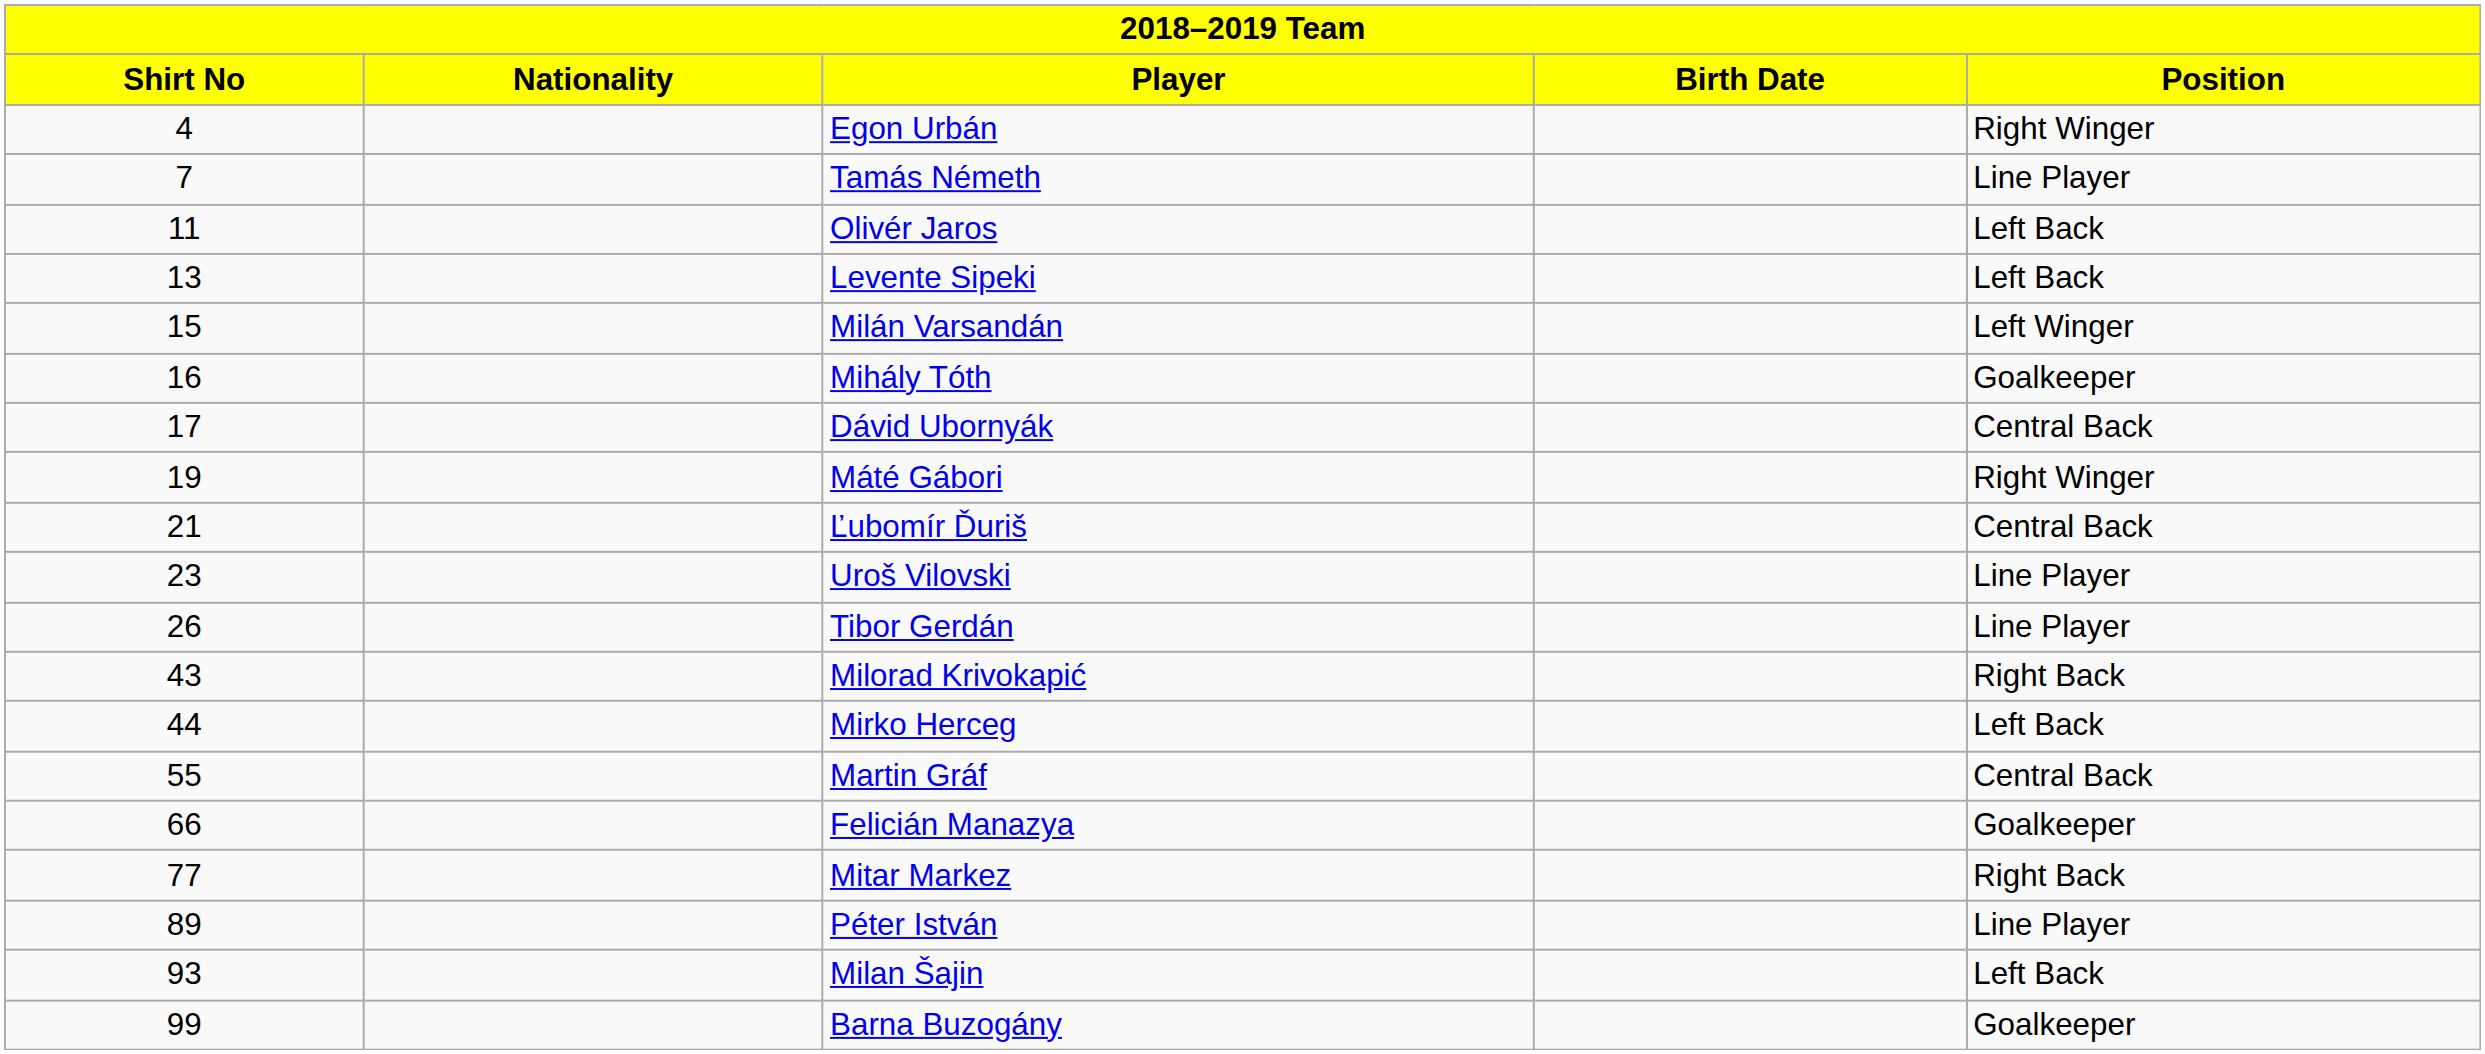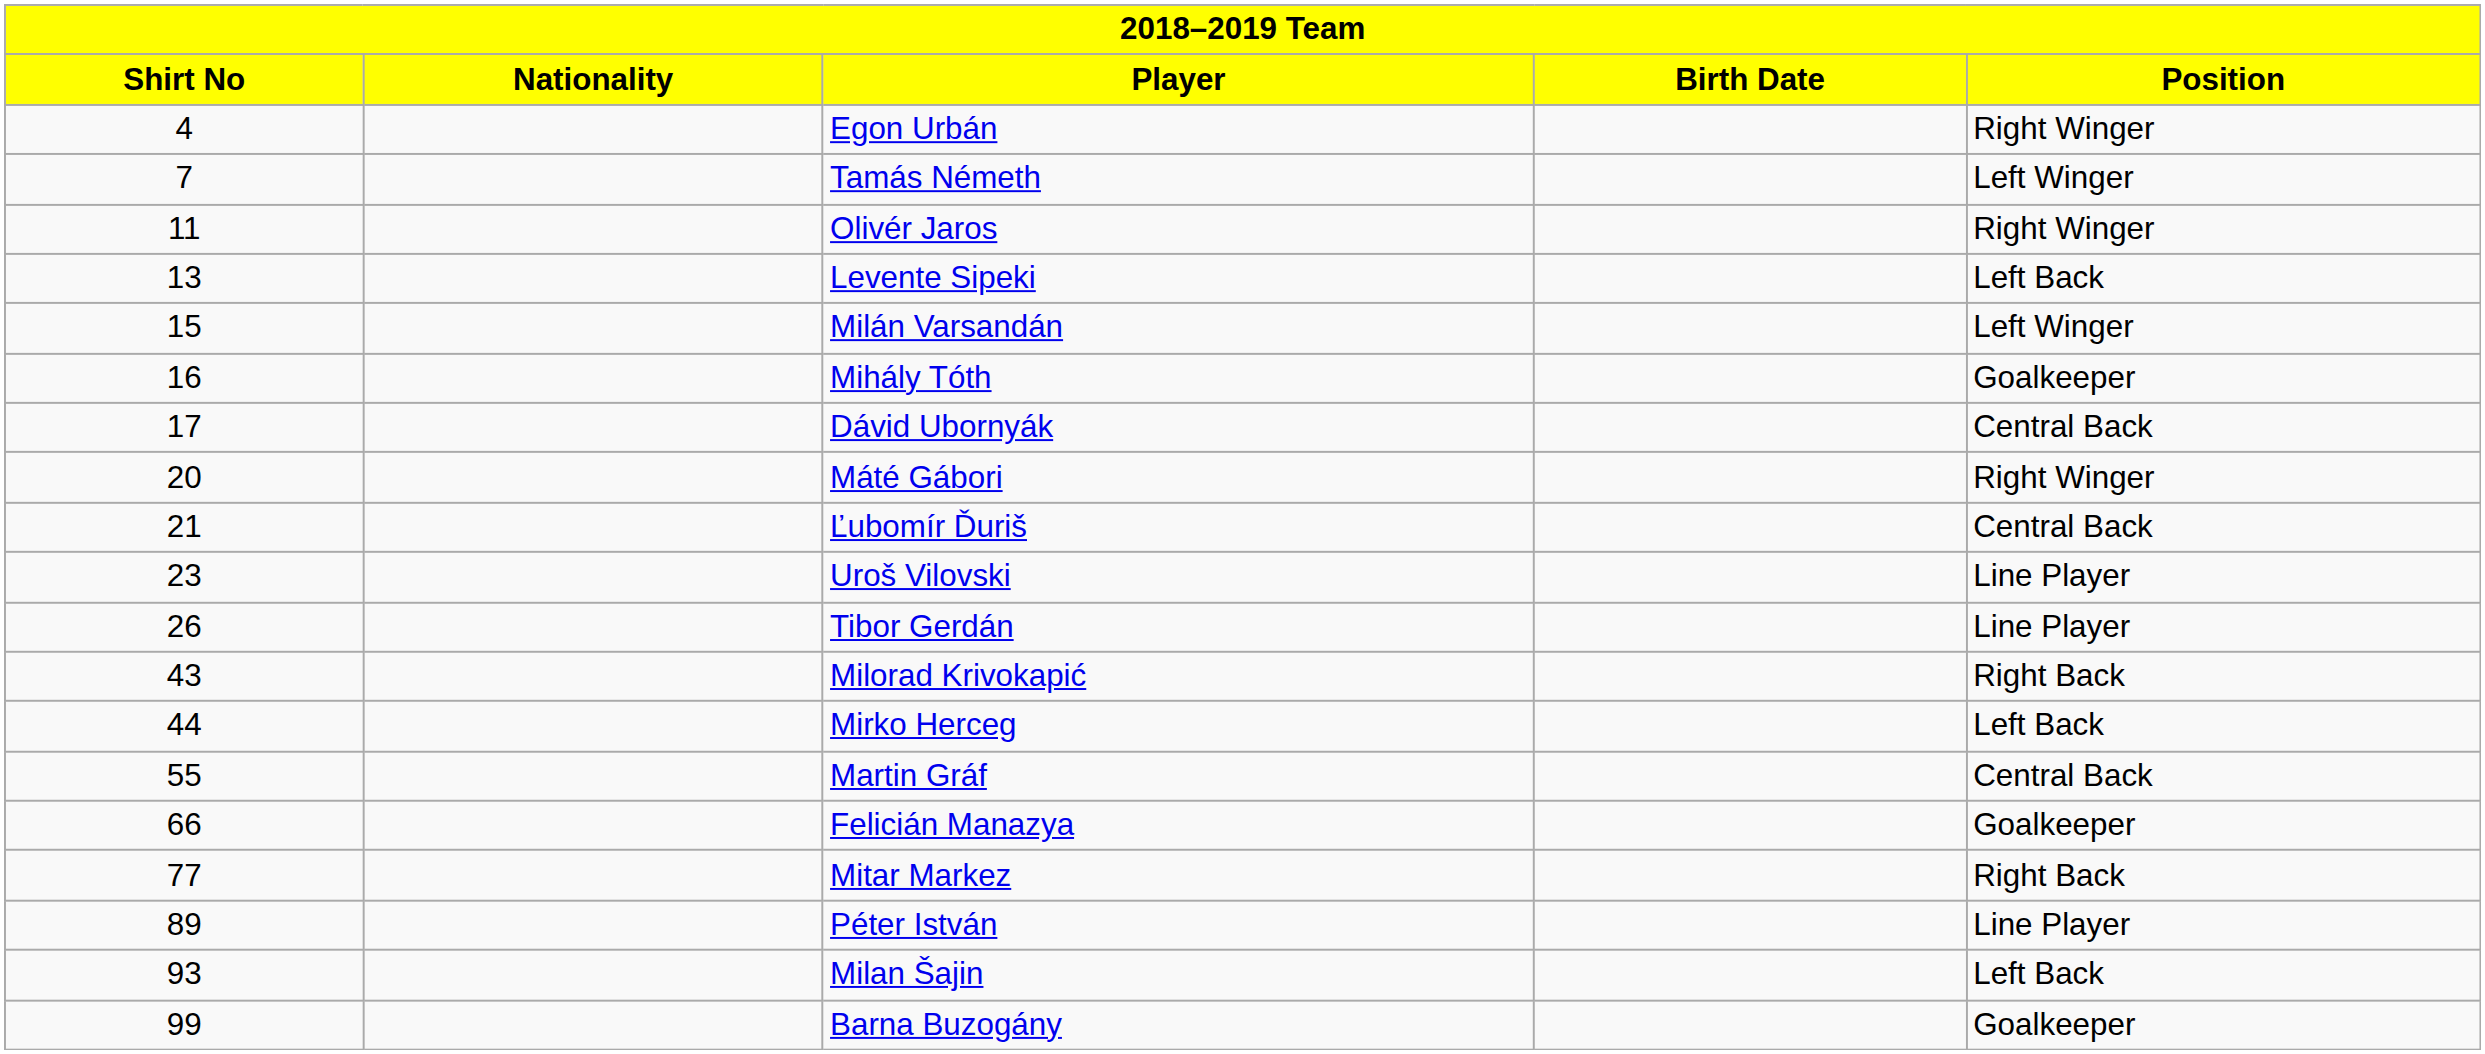 <table class="wikitable collapsible collapsed" style="width:100%">
 <tr>
 <th colspan=5 style="background-color:yellow;color:black;text-align:center;"> <strong>2018–2019 Team</strong></th>
 </tr>
 <tr>
 <th style="color:black; background:yellow">Shirt No</th>
 <th style="color:black; background:yellow">Nationality</th>
 <th style="color:black; background:yellow">Player</th>
 <th style="color:black; background:yellow">Birth Date</th>
 <th style="color:black; background:yellow">Position</th>
 </tr>
 <tr>
 <td align=center>4</td>
 <td></td>
 <td><a href='#'>Egon Urbán</a></td>
 <td></td>
 <td>Right Winger</td>
 </tr>
 <tr>
 <td align=center>7</td>
 <td></td>
 <td><a href='#'>Tamás Németh</a></td>
 <td></td>
-<td>Line Player</td>
+<td>Left Winger</td>
 </tr>
 <tr>
 <td align=center>11</td>
 <td></td>
 <td><a href='#'>Olivér Jaros</a></td>
 <td></td>
-<td>Left Back</td>
+<td>Right Winger</td>
 </tr>
 <tr>
 <td align=center>13</td>
 <td></td>
 <td><a href='#'>Levente Sipeki</a></td>
 <td></td>
 <td>Left Back</td>
 </tr>
 <tr>
 <td align=center>15</td>
 <td></td>
 <td><a href='#'>Milán Varsandán</a></td>
 <td></td>
 <td>Left Winger</td>
 </tr>
 <tr>
 <td align=center>16</td>
 <td></td>
 <td><a href='#'>Mihály Tóth</a></td>
 <td></td>
 <td>Goalkeeper</td>
 </tr>
 <tr>
 <td align=center>17</td>
 <td></td>
 <td><a href='#'>Dávid Ubornyák</a></td>
 <td></td>
 <td>Central Back</td>
 </tr>
 <tr>
-<td align=center>19</td>
+<td align=center>20</td>
 <td></td>
 <td><a href='#'>Máté Gábori</a></td>
 <td></td>
 <td>Right Winger</td>
 </tr>
 <tr>
 <td align=center>21</td>
 <td></td>
 <td><a href='#'>Ľubomír Ďuriš</a></td>
 <td></td>
 <td>Central Back</td>
 </tr>
 <tr>
 <td align=center>23</td>
 <td></td>
 <td><a href='#'>Uroš Vilovski</a></td>
 <td></td>
 <td>Line Player</td>
 </tr>
 <tr>
 <td align=center>26</td>
 <td></td>
 <td><a href='#'>Tibor Gerdán</a></td>
 <td></td>
 <td>Line Player</td>
 </tr>
 <tr>
 <td align=center>43</td>
 <td></td>
 <td><a href='#'>Milorad Krivokapić</a></td>
 <td></td>
 <td>Right Back</td>
 </tr>
 <tr>
 <td align=center>44</td>
 <td></td>
 <td><a href='#'>Mirko Herceg</a></td>
 <td></td>
 <td>Left Back</td>
 </tr>
 <tr>
 <td align=center>55</td>
 <td></td>
 <td><a href='#'>Martin Gráf</a></td>
 <td></td>
 <td>Central Back</td>
 </tr>
 <tr>
 <td align=center>66</td>
 <td></td>
 <td><a href='#'>Felicián Manazya</a></td>
 <td></td>
 <td>Goalkeeper</td>
 </tr>
 <tr>
 <td align=center>77</td>
 <td></td>
 <td><a href='#'>Mitar Markez</a></td>
 <td></td>
 <td>Right Back</td>
 </tr>
 <tr>
 <td align=center>89</td>
 <td></td>
 <td><a href='#'>Péter István</a></td>
 <td></td>
 <td>Line Player</td>
 </tr>
 <tr>
 <td align=center>93</td>
 <td></td>
 <td><a href='#'>Milan Šajin</a></td>
 <td></td>
 <td>Left Back</td>
 </tr>
 <tr>
 <td align=center>99</td>
 <td></td>
 <td><a href='#'>Barna Buzogány</a></td>
 <td></td>
 <td>Goalkeeper</td>
 </tr>
 </table>
